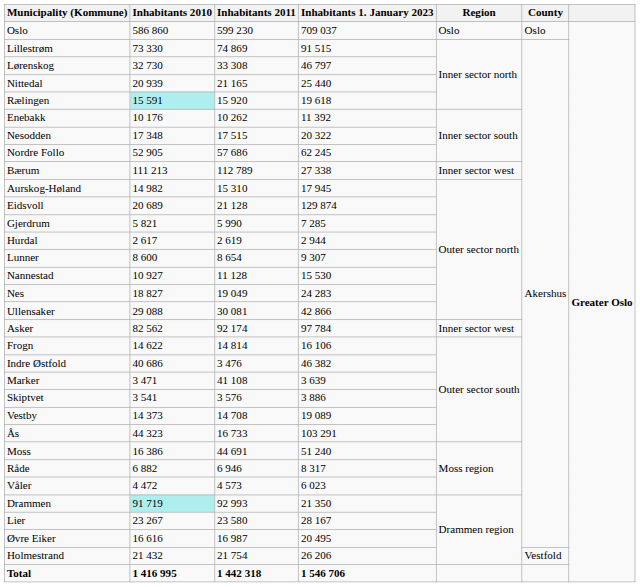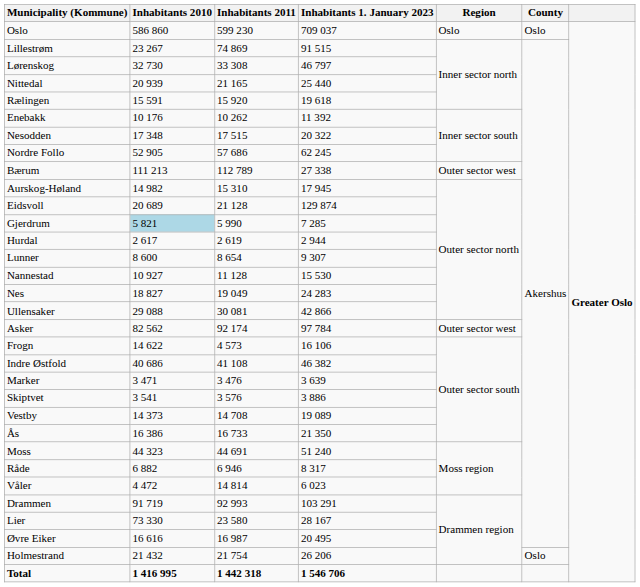 <table class="wikitable">
 <tr>
 <th>Municipality (Kommune)</th>
 <th>Inhabitants 2010</th>
 <th>Inhabitants 2011</th>
 <th>Inhabitants 1. January 2023</th>
 <th>Region</th>
 <th>County</th>
 <th></th>
 </tr>
 <tr>
 <td>Oslo</td>
 <td>586 860</td>
 <td>599 230</td>
 <td>709 037</td>
 <td>Oslo</td>
 <td>Oslo</td>
 <td rowspan="32"><strong>Greater Oslo</strong></td>
 </tr>
 <tr>
 <td>Lillestrøm</td>
-<td>73 330</td>
+<td>23 267</td>
 <td>74 869</td>
 <td>91 515</td>
 <td rowspan="4">Inner sector north</td>
 <td rowspan="29">Akershus</td>
 </tr>
 <tr>
 <td>Lørenskog</td>
 <td>32 730</td>
 <td>33 308</td>
 <td>46 797</td>
 </tr>
 <tr>
 <td>Nittedal</td>
 <td>20 939</td>
 <td>21 165</td>
 <td>25 440</td>
 </tr>
 <tr>
 <td>Rælingen</td>
-<td style="background: paleturquoise;">15 591</td>
+<td>15 591</td>
 <td>15 920</td>
 <td>19 618</td>
 </tr>
 <tr>
 <td>Enebakk</td>
 <td>10 176</td>
 <td>10 262</td>
 <td>11 392</td>
 <td rowspan="3">Inner sector south</td>
 </tr>
 <tr>
 <td>Nesodden</td>
 <td>17 348</td>
 <td>17 515</td>
 <td>20 322</td>
 </tr>
 <tr>
 <td>Nordre Follo</td>
 <td>52 905</td>
 <td>57 686</td>
 <td>62 245</td>
 </tr>
 <tr>
 <td>Bærum</td>
 <td>111 213</td>
 <td>112 789</td>
 <td>27 338</td>
-<td rowspan="1">Inner sector west</td>
+<td rowspan="1">Outer sector west</td>
 </tr>
 <tr>
 <td>Aurskog-Høland</td>
 <td>14 982</td>
 <td>15 310</td>
 <td>17 945</td>
 <td rowspan="8">Outer sector north</td>
 </tr>
 <tr>
 <td>Eidsvoll</td>
 <td>20 689</td>
 <td>21 128</td>
 <td>129 874</td>
 </tr>
 <tr>
 <td>Gjerdrum</td>
-<td>5 821</td>
+<td style="background: lightblue;">5 821</td>
 <td>5 990</td>
 <td>7 285</td>
 </tr>
 <tr>
 <td>Hurdal</td>
 <td>2 617</td>
 <td>2 619</td>
 <td>2 944</td>
 </tr>
 <tr>
 <td>Lunner</td>
 <td>8 600</td>
 <td>8 654</td>
 <td>9 307</td>
 </tr>
 <tr>
 <td>Nannestad</td>
 <td>10 927</td>
 <td>11 128</td>
 <td>15 530</td>
 </tr>
 <tr>
 <td>Nes</td>
 <td>18 827</td>
 <td>19 049</td>
 <td>24 283</td>
 </tr>
 <tr>
 <td>Ullensaker</td>
 <td>29 088</td>
 <td>30 081</td>
 <td>42 866</td>
 </tr>
 <tr>
 <td>Asker</td>
 <td>82 562</td>
 <td>92 174</td>
 <td>97 784</td>
-<td rowspan="1">Inner sector west</td>
+<td rowspan="1">Outer sector west</td>
 </tr>
 <tr>
 <td>Frogn</td>
 <td>14 622</td>
-<td>14 814</td>
+<td>4 573</td>
 <td>16 106</td>
 <td rowspan="6">Outer sector south</td>
 </tr>
 <tr>
 <td>Indre Østfold</td>
 <td>40 686</td>
-<td>3 476</td>
+<td>41 108</td>
 <td>46 382</td>
 </tr>
 <tr>
 <td>Marker</td>
 <td>3 471</td>
-<td>41 108</td>
+<td>3 476</td>
 <td>3 639</td>
 </tr>
 <tr>
 <td>Skiptvet</td>
 <td>3 541</td>
 <td>3 576</td>
 <td>3 886</td>
 </tr>
 <tr>
 <td>Vestby</td>
 <td>14 373</td>
 <td>14 708</td>
 <td>19 089</td>
 </tr>
 <tr>
 <td>Ås</td>
-<td>44 323</td>
+<td>16 386</td>
 <td>16 733</td>
-<td>103 291</td>
+<td>21 350</td>
 </tr>
 <tr>
 <td>Moss</td>
-<td>16 386</td>
+<td>44 323</td>
 <td>44 691</td>
 <td>51 240</td>
 <td rowspan="3">Moss region</td>
 </tr>
 <tr>
 <td>Råde</td>
 <td>6 882</td>
 <td>6 946</td>
 <td>8 317</td>
 </tr>
 <tr>
 <td>Våler</td>
 <td>4 472</td>
-<td>4 573</td>
+<td>14 814</td>
 <td>6 023</td>
 </tr>
 <tr>
 <td>Drammen</td>
-<td style="background: paleturquoise;">91 719</td>
+<td>91 719</td>
 <td>92 993</td>
-<td>21 350</td>
+<td>103 291</td>
 <td rowspan="4">Drammen region</td>
 </tr>
 <tr>
 <td>Lier</td>
-<td>23 267</td>
+<td>73 330</td>
 <td>23 580</td>
 <td>28 167</td>
 </tr>
 <tr>
 <td>Øvre Eiker</td>
 <td>16 616</td>
 <td>16 987</td>
 <td>20 495</td>
 </tr>
 <tr>
 <td>Holmestrand</td>
 <td>21 432</td>
 <td>21 754</td>
 <td>26 206</td>
-<td rowspan="1">Vestfold</td>
+<td>Oslo</td>
 </tr>
 <tr>
 <td><strong>Total</strong></td>
 <td><strong>1 416 995</strong></td>
 <td><strong>1 442 318</strong></td>
 <td><strong>1 546 706</strong></td>
 <td></td>
 <td></td>
 </tr>
 </table>
